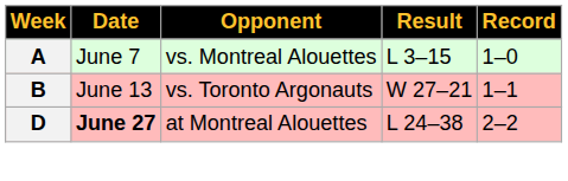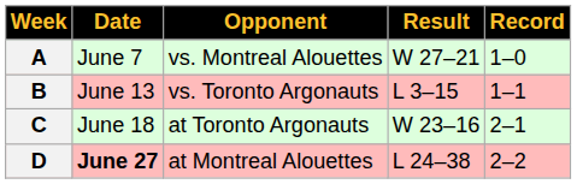 <table class="wikitable sortable">
 <tr>
 <th style="background:black;color:#FFC12D;">Week</th>
 <th style="background:black;color:#FFC12D;">Date</th>
 <th style="background:black;color:#FFC12D;">Opponent</th>
 <th style="background:black;color:#FFC12D;">Result</th>
 <th style="background:black;color:#FFC12D;">Record</th>
 </tr>
 <tr style="background:#ddffdd">
 <th>A</th>
 <td>June 7</td>
 <td>vs. Montreal Alouettes</td>
-<td>L 3–15</td>
+<td>W 27–21</td>
 <td>1–0</td>
 </tr>
 <tr style="background:#ffbbbb">
 <th>B</th>
 <td>June 13</td>
 <td>vs. Toronto Argonauts</td>
-<td>W 27–21</td>
+<td>L 3–15</td>
 <td>1–1</td>
+</tr>
+<tr style="background:#ddffdd">
+<th>C</th>
+<td>June 18</td>
+<td>at Toronto Argonauts</td>
+<td>W 23–16</td>
+<td>2–1</td>
 </tr>
 <tr style="background:#ffbbbb">
 <th>D</th>
 <td><strong>June 27</strong></td>
 <td>at Montreal Alouettes</td>
 <td>L 24–38</td>
 <td>2–2</td>
 </tr>
 </table>
